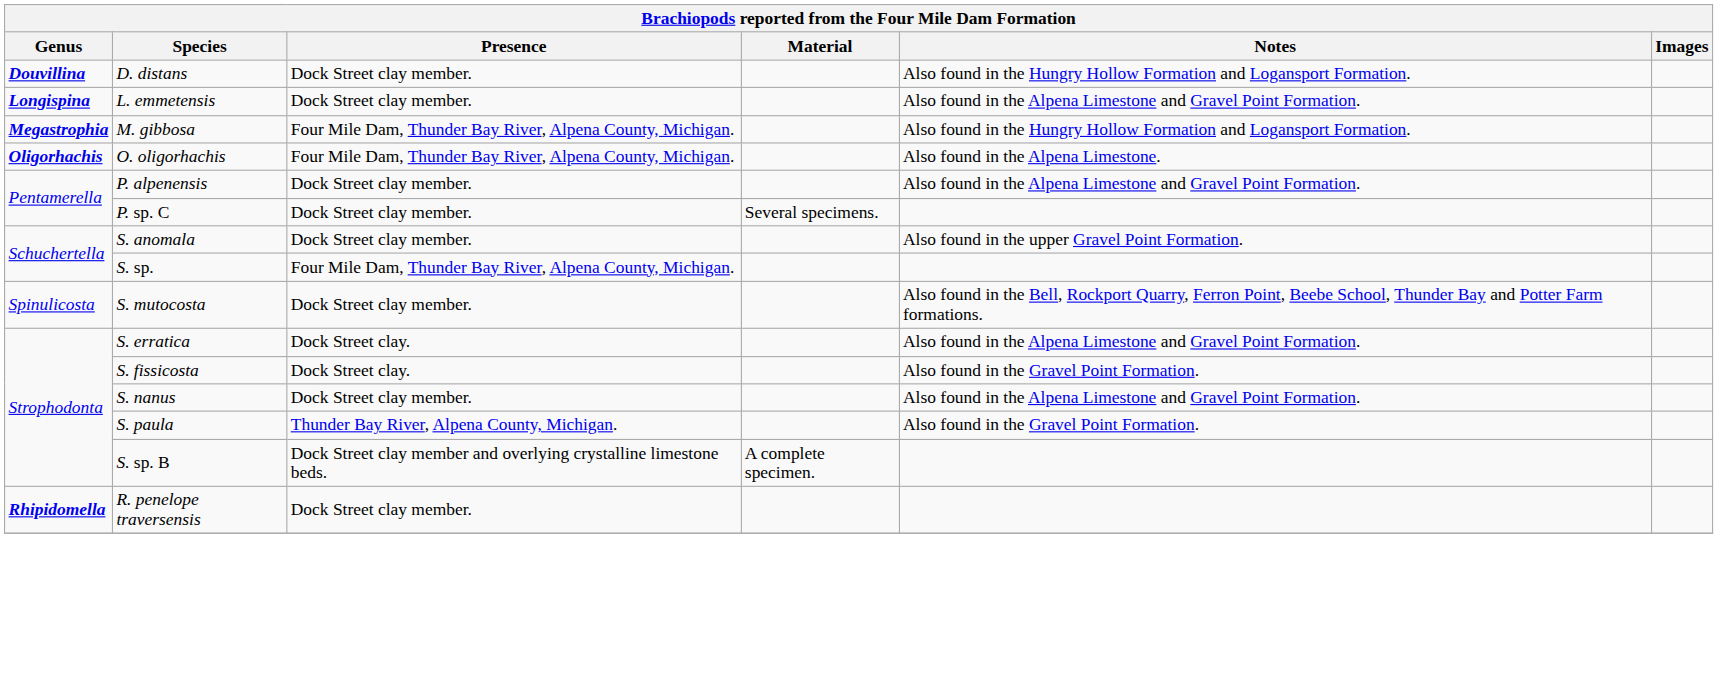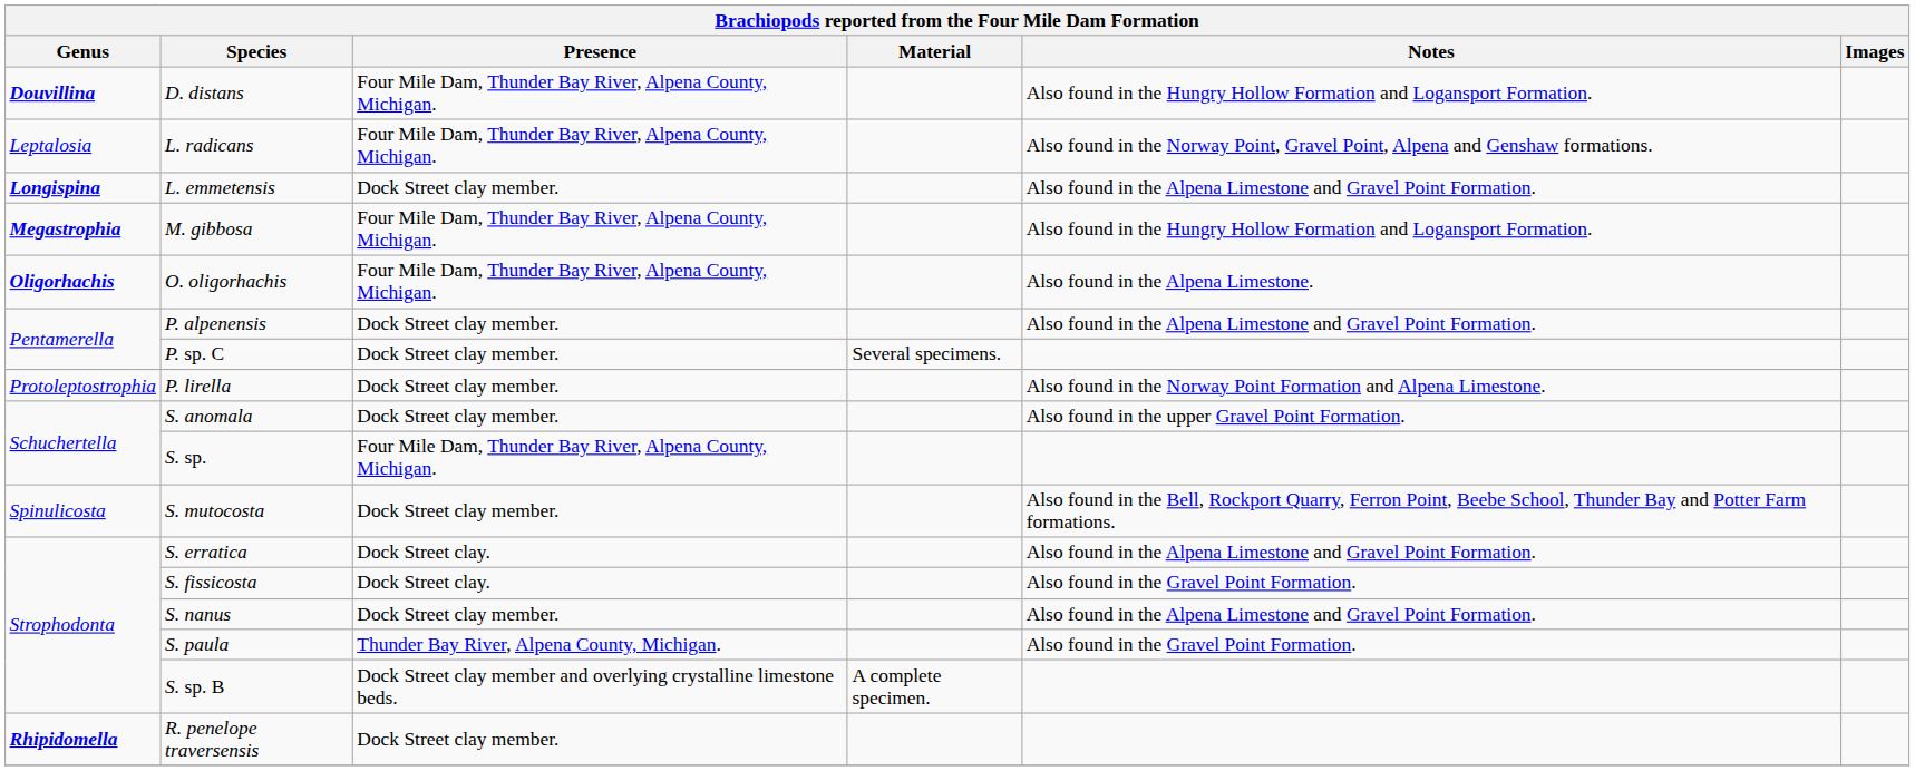 <table class="wikitable" align="center">
 <tr>
 <th colspan="6" align="center"><strong><a href='#'>Brachiopods</a> reported from the Four Mile Dam Formation</strong></th>
 </tr>
 <tr>
 <th>Genus</th>
 <th>Species</th>
 <th>Presence</th>
 <th><strong>Material</strong></th>
 <th>Notes</th>
 <th>Images</th>
 </tr>
 <tr>
 <td><strong><em><a href='#'>Douvillina</a></em></strong></td>
 <td><em>D. distans</em></td>
-<td>Dock Street clay member.</td>
+<td>Four Mile Dam, <a href='#'>Thunder Bay River</a>, <a href='#'>Alpena County, Michigan</a>.</td>
 <td></td>
 <td>Also found in the <a href='#'>Hungry Hollow Formation</a> and <a href='#'>Logansport Formation</a>.</td>
+<td></td>
+</tr>
+<tr>
+<td><em><a href='#'>Leptalosia</a></em></td>
+<td><em>L. radicans</em></td>
+<td>Four Mile Dam, <a href='#'>Thunder Bay River</a>, <a href='#'>Alpena County, Michigan</a>.</td>
+<td></td>
+<td>Also found in the <a href='#'>Norway Point</a>, <a href='#'>Gravel Point</a>, <a href='#'>Alpena</a> and <a href='#'>Genshaw</a> formations.</td>
 <td></td>
 </tr>
 <tr>
 <td><strong><em><a href='#'>Longispina</a></em></strong></td>
 <td><em>L. emmetensis</em></td>
 <td>Dock Street clay member.</td>
 <td></td>
 <td>Also found in the <a href='#'>Alpena Limestone</a> and <a href='#'>Gravel Point Formation</a>.</td>
 <td></td>
 </tr>
 <tr>
 <td><strong><em><a href='#'>Megastrophia</a></em></strong></td>
 <td><em>M. gibbosa</em></td>
 <td>Four Mile Dam, <a href='#'>Thunder Bay River</a>, <a href='#'>Alpena County, Michigan</a>.</td>
 <td></td>
 <td>Also found in the <a href='#'>Hungry Hollow Formation</a> and <a href='#'>Logansport Formation</a>.</td>
 <td></td>
 </tr>
 <tr>
 <td><strong><em><a href='#'>Oligorhachis</a></em></strong></td>
 <td><em>O. oligorhachis</em></td>
 <td>Four Mile Dam, <a href='#'>Thunder Bay River</a>, <a href='#'>Alpena County, Michigan</a>.</td>
 <td></td>
 <td>Also found in the <a href='#'>Alpena Limestone</a>.</td>
 <td></td>
 </tr>
 <tr>
 <td rowspan="2"><em><a href='#'>Pentamerella</a></em></td>
 <td><em>P. alpenensis</em></td>
 <td>Dock Street clay member.</td>
 <td></td>
 <td>Also found in the <a href='#'>Alpena Limestone</a> and <a href='#'>Gravel Point Formation</a>.</td>
 <td></td>
 </tr>
 <tr>
 <td><em>P.</em> sp. C</td>
 <td>Dock Street clay member.</td>
 <td>Several specimens.</td>
 <td></td>
+<td></td>
+</tr>
+<tr>
+<td><em><a href='#'>Protoleptostrophia</a></em></td>
+<td><em>P. lirella</em></td>
+<td>Dock Street clay member.</td>
+<td></td>
+<td>Also found in the <a href='#'>Norway Point Formation</a> and <a href='#'>Alpena Limestone</a>.</td>
 <td></td>
 </tr>
 <tr>
 <td rowspan="2"><em><a href='#'>Schuchertella</a></em></td>
 <td><em>S. anomala</em></td>
 <td>Dock Street clay member.</td>
 <td></td>
 <td>Also found in the upper <a href='#'>Gravel Point Formation</a>.</td>
 <td></td>
 </tr>
 <tr>
 <td><em>S.</em> sp.</td>
 <td>Four Mile Dam, <a href='#'>Thunder Bay River</a>, <a href='#'>Alpena County, Michigan</a>.</td>
 <td></td>
 <td></td>
 <td></td>
 </tr>
 <tr>
 <td><em><a href='#'>Spinulicosta</a></em></td>
 <td><em>S. mutocosta</em></td>
 <td>Dock Street clay member.</td>
 <td></td>
 <td>Also found in the <a href='#'>Bell</a>, <a href='#'>Rockport Quarry</a>, <a href='#'>Ferron Point</a>, <a href='#'>Beebe School</a>, <a href='#'>Thunder Bay</a> and <a href='#'>Potter Farm</a> formations.</td>
 <td></td>
 </tr>
 <tr>
 <td rowspan="5"><em><a href='#'>Strophodonta</a></em></td>
 <td><em>S. erratica</em></td>
 <td>Dock Street clay.</td>
 <td></td>
 <td>Also found in the <a href='#'>Alpena Limestone</a> and <a href='#'>Gravel Point Formation</a>.</td>
 <td></td>
 </tr>
 <tr>
 <td><em>S. fissicosta</em></td>
 <td>Dock Street clay.</td>
 <td></td>
 <td>Also found in the <a href='#'>Gravel Point Formation</a>.</td>
 <td></td>
 </tr>
 <tr>
 <td><em>S. nanus</em></td>
 <td>Dock Street clay member.</td>
 <td></td>
 <td>Also found in the <a href='#'>Alpena Limestone</a> and <a href='#'>Gravel Point Formation</a>.</td>
 <td></td>
 </tr>
 <tr>
 <td><em>S. paula</em></td>
 <td><a href='#'>Thunder Bay River</a>, <a href='#'>Alpena County, Michigan</a>.</td>
 <td></td>
 <td>Also found in the <a href='#'>Gravel Point Formation</a>.</td>
 <td></td>
 </tr>
 <tr>
 <td><em>S.</em> sp. B</td>
 <td>Dock Street clay member and overlying crystalline limestone beds.</td>
 <td>A complete specimen.</td>
 <td></td>
 <td></td>
 </tr>
 <tr>
 <td><strong><em><a href='#'>Rhipidomella</a></em></strong></td>
 <td><em>R. penelope traversensis</em></td>
 <td>Dock Street clay member.</td>
 <td></td>
 <td></td>
 <td></td>
 </tr>
 <tr>
 </tr>
 </table>
